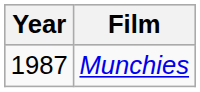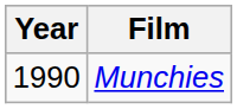 <table class="wikitable">
 <tr>
 <th>Year</th>
 <th>Film</th>
 </tr>
 <tr>
-<td>1987</td>
+<td>1990</td>
 <td><em><a href='#'>Munchies</a></em></td>
 </tr>
 </table>
